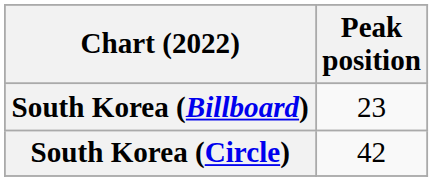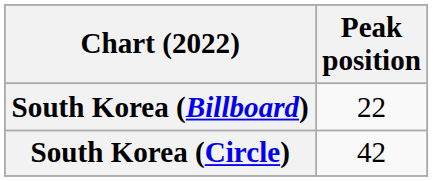 <table class="wikitable sortable plainrowheaders" style="text-align:center">
 <tr>
 <th scope="col">Chart (2022)</th>
 <th scope="col">Peak<br>position</th>
 </tr>
 <tr>
 <th scope="row">South Korea (<em><a href='#'>Billboard</a></em>)</th>
-<td>23</td>
+<td>22</td>
 </tr>
 <tr>
 <th scope="row">South Korea (<a href='#'>Circle</a>)</th>
 <td>42</td>
 </tr>
 </table>
